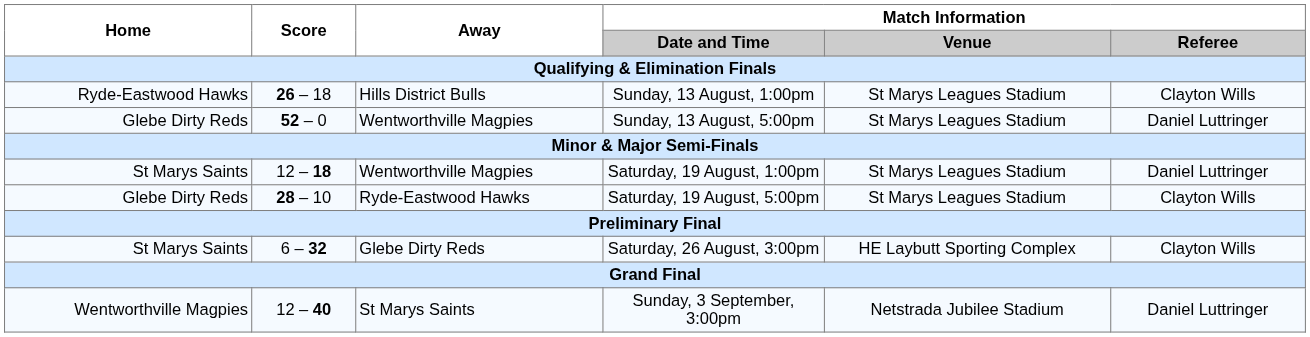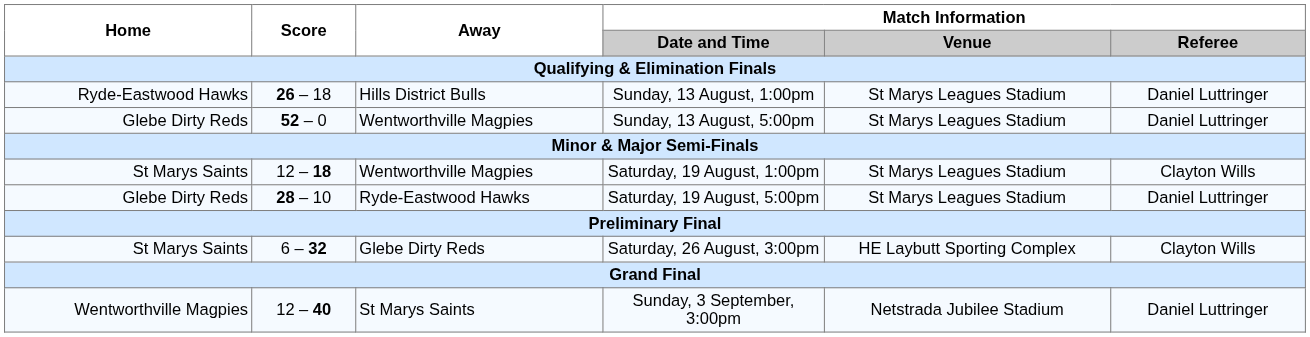 <table width="100%" cellspacing="0" cellpadding="3" border="1" style="border-collapse:collapse;  text-align:center;">
 <tr>
 <th rowspan="2" width="19%">Home</th>
 <th rowspan="2" width="8%">Score</th>
 <th rowspan="2" width="19%">Away</th>
 <th colspan="3">Match Information</th>
 </tr>
 <tr bgcolor="#CCCCCC">
 <th width="17%">Date and Time</th>
 <th width="22%">Venue</th>
 <th width="50%">Referee</th>
 </tr>
 <tr style="background:#d0e7ff;">
 <td colspan="6"><strong>Qualifying & Elimination Finals</strong></td>
 </tr>
 <tr style="text-align:center; background:#f5faff;">
 <td align="right">Ryde-Eastwood Hawks </td>
 <td><strong>26</strong> – 18</td>
 <td align="left"> Hills District Bulls</td>
 <td>Sunday, 13 August, 1:00pm</td>
 <td>St Marys Leagues Stadium</td>
-<td>Clayton Wills</td>
+<td>Daniel Luttringer</td>
 </tr>
 <tr style="text-align:center; background:#f5faff;">
 <td align="right">Glebe Dirty Reds </td>
 <td><strong>52</strong> – 0</td>
 <td align="left"> Wentworthville Magpies</td>
 <td>Sunday, 13 August, 5:00pm</td>
 <td>St Marys Leagues Stadium</td>
 <td>Daniel Luttringer</td>
 </tr>
 <tr style="background:#d0e7ff;">
 <td colspan="6"><strong>Minor & Major Semi-Finals</strong></td>
 </tr>
 <tr style="text-align:center; background:#f5faff;">
 <td align="right">St Marys Saints </td>
 <td>12 – <strong>18</strong></td>
 <td align="left"> Wentworthville Magpies</td>
 <td>Saturday, 19 August, 1:00pm</td>
 <td>St Marys Leagues Stadium</td>
-<td>Daniel Luttringer</td>
+<td>Clayton Wills</td>
 </tr>
 <tr style="text-align:center; background:#f5faff;">
 <td align="right">Glebe Dirty Reds </td>
 <td><strong>28</strong> – 10</td>
 <td align="left"> Ryde-Eastwood Hawks</td>
 <td>Saturday, 19 August, 5:00pm</td>
 <td>St Marys Leagues Stadium</td>
-<td>Clayton Wills</td>
+<td>Daniel Luttringer</td>
 </tr>
 <tr style="background:#d0e7ff;">
 <td colspan="6"><strong>Preliminary Final</strong></td>
 </tr>
 <tr style="text-align:center; background:#f5faff;">
 <td align="right">St Marys Saints </td>
 <td>6 – <strong>32</strong></td>
 <td align="left"> Glebe Dirty Reds</td>
 <td>Saturday, 26 August, 3:00pm</td>
 <td>HE Laybutt Sporting Complex</td>
 <td>Clayton Wills</td>
 </tr>
 <tr style="background:#d0e7ff;">
 <td colspan="6"><strong>Grand Final</strong></td>
 </tr>
 <tr style="text-align:center; background:#f5faff;">
 <td align="right">Wentworthville Magpies </td>
 <td>12 – <strong>40</strong></td>
 <td align="left"> St Marys Saints</td>
 <td>Sunday, 3 September, 3:00pm</td>
 <td>Netstrada Jubilee Stadium</td>
 <td>Daniel Luttringer</td>
 </tr>
 </table>
